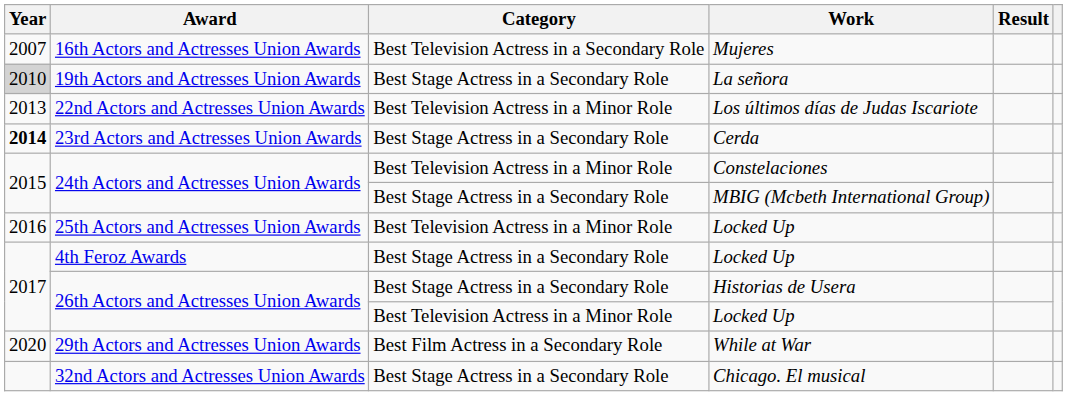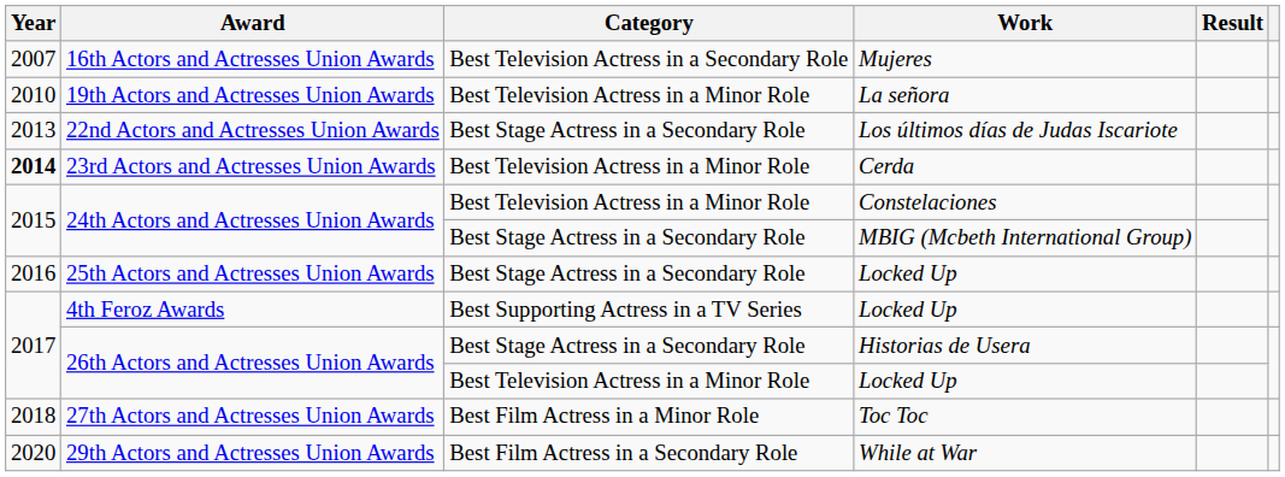 <table class="wikitable sortable">
 <tr>
 <th>Year</th>
 <th>Award</th>
 <th>Category</th>
 <th>Work</th>
 <th>Result</th>
 <th scope="col" class="unsortable"></th>
 </tr>
 <tr>
 <td align = "center">2007</td>
 <td><a href='#'>16th Actors and Actresses Union Awards</a></td>
 <td>Best Television Actress in a Secondary Role</td>
 <td><em>Mujeres</em></td>
 <td></td>
 <td align = "center"></td>
 </tr>
 <tr>
-<td align = "center" style="background: lightgrey;">2010</td>
+<td align = "center">2010</td>
 <td><a href='#'>19th Actors and Actresses Union Awards</a></td>
-<td>Best Stage Actress in a Secondary Role</td>
+<td>Best Television Actress in a Minor Role</td>
 <td><em>La señora</em></td>
 <td></td>
 <td align = "center"></td>
 </tr>
 <tr>
 <td align = "center">2013</td>
 <td><a href='#'>22nd Actors and Actresses Union Awards</a></td>
-<td>Best Television Actress in a Minor Role</td>
+<td>Best Stage Actress in a Secondary Role</td>
 <td><em>Los últimos días de Judas Iscariote</em></td>
 <td></td>
 <td align = "center"></td>
 </tr>
 <tr>
 <td align = "center"><strong>2014</strong></td>
 <td><a href='#'>23rd Actors and Actresses Union Awards</a></td>
-<td>Best Stage Actress in a Secondary Role</td>
+<td>Best Television Actress in a Minor Role</td>
 <td><em>Cerda</em></td>
 <td></td>
 <td align = "center"></td>
 </tr>
 <tr>
 <td align = "center" rowspan = "2">2015</td>
 <td rowspan = "2"><a href='#'>24th Actors and Actresses Union Awards</a></td>
 <td>Best Television Actress in a Minor Role</td>
 <td><em>Constelaciones</em></td>
 <td></td>
 <td rowspan = "2" align = "center"></td>
 </tr>
 <tr>
 <td>Best Stage Actress in a Secondary Role</td>
 <td><em>MBIG (Mcbeth International Group)</em></td>
 <td></td>
 </tr>
 <tr>
 <td align = "center">2016</td>
 <td><a href='#'>25th Actors and Actresses Union Awards</a></td>
-<td>Best Television Actress in a Minor Role</td>
+<td>Best Stage Actress in a Secondary Role</td>
 <td><em>Locked Up</em></td>
 <td></td>
 <td align = "center"></td>
 </tr>
 <tr>
 <td align = "center" rowspan = "3">2017</td>
 <td><a href='#'>4th Feroz Awards</a></td>
-<td>Best Stage Actress in a Secondary Role</td>
+<td>Best Supporting Actress in a TV Series</td>
 <td><em>Locked Up</em></td>
 <td></td>
 <td align = "center"></td>
 </tr>
 <tr>
 <td rowspan = "2"><a href='#'>26th Actors and Actresses Union Awards</a></td>
 <td>Best Stage Actress in a Secondary Role</td>
 <td><em>Historias de Usera</em></td>
 <td></td>
 <td align = "center" rowspan = "2"></td>
 </tr>
 <tr>
 <td>Best Television Actress in a Minor Role</td>
 <td><em>Locked Up</em></td>
 <td></td>
 </tr>
 <tr>
+<td align = "center">2018</td>
+<td><a href='#'>27th Actors and Actresses Union Awards</a></td>
+<td>Best Film Actress in a Minor Role</td>
+<td><em>Toc Toc</em></td>
+<td></td>
+<td align = "center"></td>
+</tr>
+<tr>
 <td align = "center">2020</td>
 <td><a href='#'>29th Actors and Actresses Union Awards</a></td>
 <td>Best Film Actress in a Secondary Role</td>
 <td><em>While at War</em></td>
 <td></td>
 <td align = "center"></td>
 </tr>
-<tr>
-<td></td>
-<td><a href='#'>32nd Actors and Actresses Union Awards</a></td>
-<td>Best Stage Actress in a Secondary Role</td>
-<td><em>Chicago. El musical</em></td>
-<td></td>
-<td></td>
-</tr>
 </table>
